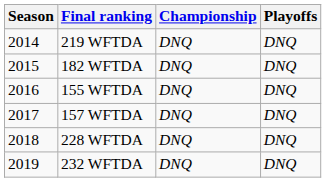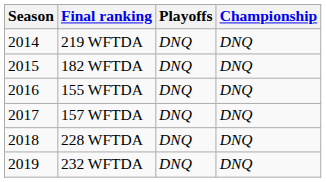 <table class="wikitable sortable">
 <tr>
 <th>Season</th>
 <th><a href='#'>Final ranking</a></th>
+<th>Playoffs</th>
 <th><a href='#'>Championship</a></th>
-<th>Playoffs</th>
 </tr>
 <tr>
 <td>2014</td>
 <td>219 WFTDA</td>
 <td><em>DNQ</em></td>
 <td><em>DNQ</em></td>
 </tr>
 <tr>
 <td>2015</td>
 <td>182 WFTDA</td>
 <td><em>DNQ</em></td>
 <td><em>DNQ</em></td>
 </tr>
 <tr>
 <td>2016</td>
 <td>155 WFTDA</td>
 <td><em>DNQ</em></td>
 <td><em>DNQ</em></td>
 </tr>
 <tr>
 <td>2017</td>
 <td>157 WFTDA</td>
 <td><em>DNQ</em></td>
 <td><em>DNQ</em></td>
 </tr>
 <tr>
 <td>2018</td>
 <td>228 WFTDA</td>
 <td><em>DNQ</em></td>
 <td><em>DNQ</em></td>
 </tr>
 <tr>
 <td>2019</td>
 <td>232 WFTDA</td>
 <td><em>DNQ</em></td>
 <td><em>DNQ</em></td>
 </tr>
 </table>
